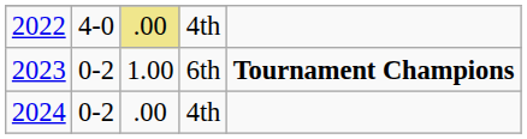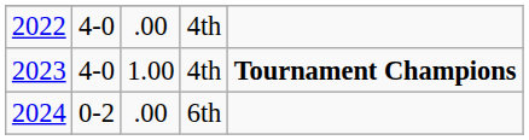 <table class=wikitable style="text-align:center">
 <tr>
 </tr>
 <tr>
 <td><a href='#'>2022</a></td>
 <td>4-0</td>
-<td style="background: khaki;">.00</td>
+<td>.00</td>
 <td>4th</td>
 </tr>
 <tr>
 <td><a href='#'>2023</a></td>
-<td>0-2</td>
+<td>4-0</td>
 <td>1.00</td>
-<td>6th</td>
+<td>4th</td>
 <td><strong>Tournament Champions</strong></td>
 </tr>
 <tr>
 <td><a href='#'>2024</a></td>
 <td>0-2</td>
 <td>.00</td>
-<td>4th</td>
+<td>6th</td>
 </tr>
 </table>
